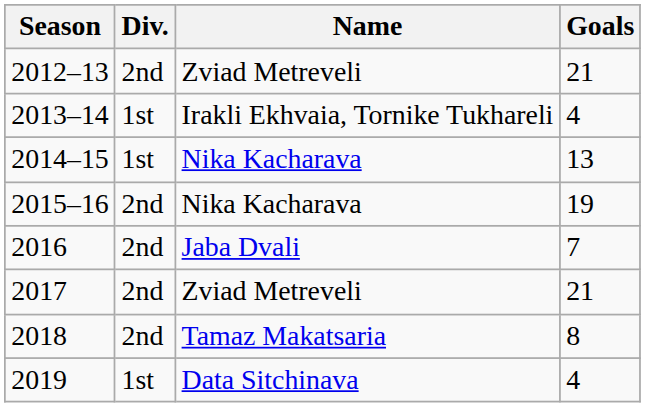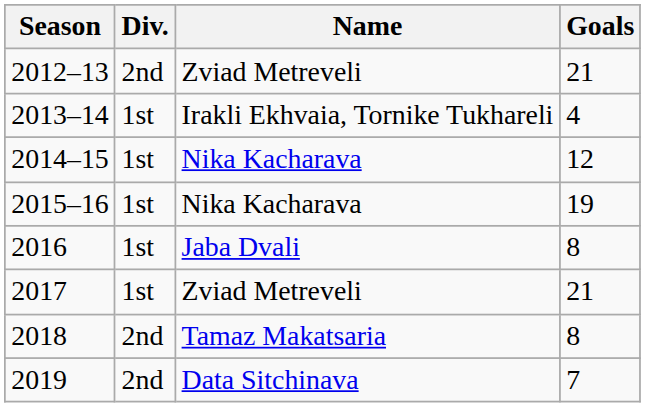 <table class="wikitable">
 <tr>
 <th>Season</th>
 <th>Div.</th>
 <th>Name</th>
 <th>Goals</th>
 </tr>
 <tr>
 <td>2012–13</td>
 <td>2nd</td>
 <td>Zviad Metreveli</td>
 <td>21</td>
 </tr>
 <tr>
 <td>2013–14</td>
 <td>1st</td>
 <td>Irakli Ekhvaia, Tornike Tukhareli</td>
 <td>4</td>
 </tr>
 <tr>
 <td>2014–15</td>
 <td>1st</td>
 <td><a href='#'>Nika Kacharava</a></td>
-<td>13</td>
+<td>12</td>
 </tr>
 <tr>
 <td>2015–16</td>
-<td>2nd</td>
+<td>1st</td>
 <td>Nika Kacharava</td>
 <td>19</td>
 </tr>
 <tr>
 <td>2016</td>
-<td>2nd</td>
+<td>1st</td>
 <td><a href='#'>Jaba Dvali</a></td>
-<td>7</td>
+<td>8</td>
 </tr>
 <tr>
 <td>2017</td>
-<td>2nd</td>
+<td>1st</td>
 <td>Zviad Metreveli</td>
 <td>21</td>
 </tr>
 <tr>
 <td>2018</td>
 <td>2nd</td>
 <td><a href='#'>Tamaz Makatsaria</a></td>
 <td>8</td>
 </tr>
 <tr>
 <td>2019</td>
-<td>1st</td>
+<td>2nd</td>
 <td><a href='#'>Data Sitchinava</a></td>
-<td>4</td>
+<td>7</td>
 </tr>
 </table>
